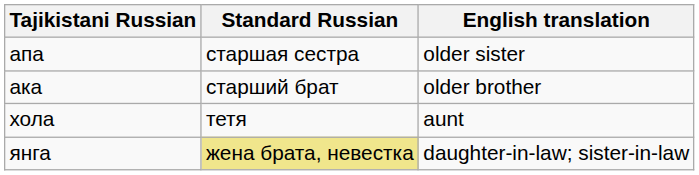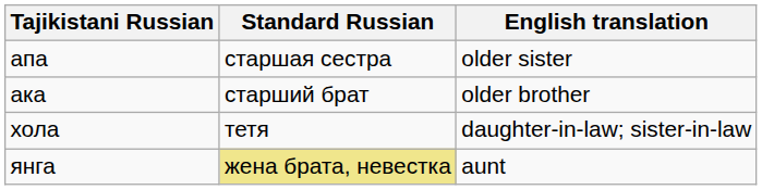 <table class="wikitable">
 <tr>
 <th>Tajikistani Russian</th>
 <th>Standard Russian</th>
 <th>English translation</th>
 </tr>
 <tr>
 <td>апа</td>
 <td>старшая сестра</td>
 <td>older sister</td>
 </tr>
 <tr>
 <td>ака</td>
 <td>старший брат</td>
 <td>older brother</td>
 </tr>
 <tr>
 <td>хола</td>
 <td>тетя</td>
-<td>aunt</td>
+<td>daughter-in-law; sister-in-law</td>
 </tr>
 <tr>
 <td>янга</td>
 <td style="background: khaki;">жена брата, невестка</td>
-<td>daughter-in-law; sister-in-law</td>
+<td>aunt</td>
 </tr>
 </table>
